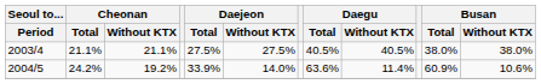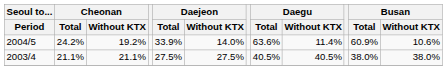 <table class="wikitable">
 <tr>
 <th>Seoul to...</th>
 <th colspan="2">Cheonan</th>
 <th rowspan="2"></th>
 <th colspan="2">Daejeon</th>
 <th rowspan="2"></th>
 <th colspan="2">Daegu</th>
 <th rowspan="2"></th>
 <th colspan="2">Busan</th>
 </tr>
 <tr>
 <th>Period</th>
 <th>Total</th>
 <th>Without KTX</th>
 <th>Total</th>
 <th>Without KTX</th>
 <th>Total</th>
 <th>Without KTX</th>
 <th>Total</th>
 <th>Without KTX</th>
 </tr>
 <tr>
+<td>2004/5</td>
+<td align="right">24.2%</td>
+<td align="right">19.2%</td>
+<td></td>
+<td align="right">33.9%</td>
+<td align="right">14.0%</td>
+<td></td>
+<td align="right">63.6%</td>
+<td align="right">11.4%</td>
+<td></td>
+<td align="right">60.9%</td>
+<td align="right">10.6%</td>
+</tr>
+<tr>
 <td>2003/4</td>
 <td align="right">21.1%</td>
 <td align="right">21.1%</td>
 <td></td>
 <td align="right">27.5%</td>
 <td align="right">27.5%</td>
 <td></td>
 <td align="right">40.5%</td>
 <td align="right">40.5%</td>
 <td></td>
 <td align="right">38.0%</td>
 <td align="right">38.0%</td>
 </tr>
 <tr>
-<td>2004/5</td>
-<td align="right">24.2%</td>
-<td align="right">19.2%</td>
-<td></td>
-<td align="right">33.9%</td>
-<td align="right">14.0%</td>
-<td></td>
-<td align="right">63.6%</td>
-<td align="right">11.4%</td>
-<td></td>
-<td align="right">60.9%</td>
-<td align="right">10.6%</td>
-</tr>
-<tr>
 </tr>
 </table>
